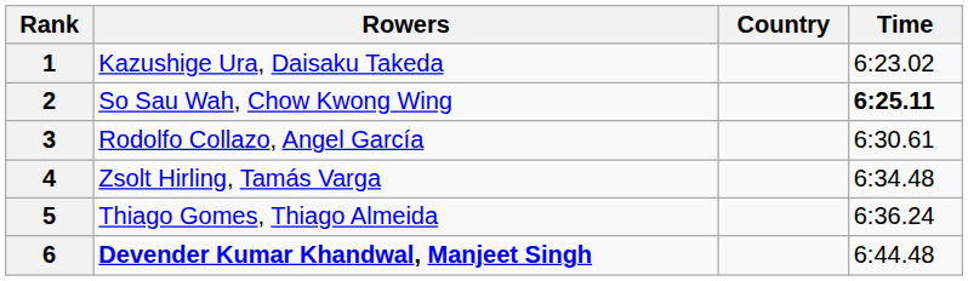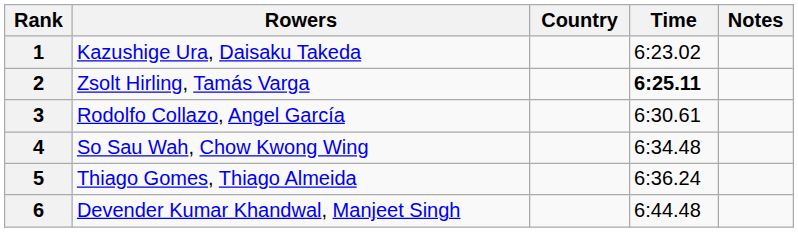 <table class="wikitable sortable" width=50%>
 <tr>
 <th>Rank</th>
 <th>Rowers</th>
 <th>Country</th>
 <th>Time</th>
+<th>Notes</th>
 </tr>
 <tr>
 <th>1</th>
 <td><a href='#'>Kazushige Ura</a>, <a href='#'>Daisaku Takeda</a></td>
 <td></td>
 <td>6:23.02</td>
+<td></td>
 </tr>
 <tr>
 <th>2</th>
-<td><a href='#'>So Sau Wah</a>, <a href='#'>Chow Kwong Wing</a></td>
+<td><a href='#'>Zsolt Hirling</a>, <a href='#'>Tamás Varga</a></td>
 <td></td>
 <td><strong>6:25.11</strong></td>
+<td></td>
 </tr>
 <tr>
 <th>3</th>
 <td><a href='#'>Rodolfo Collazo</a>, <a href='#'>Angel García</a></td>
 <td></td>
 <td>6:30.61</td>
+<td></td>
 </tr>
 <tr>
 <th>4</th>
-<td><a href='#'>Zsolt Hirling</a>, <a href='#'>Tamás Varga</a></td>
+<td><a href='#'>So Sau Wah</a>, <a href='#'>Chow Kwong Wing</a></td>
 <td></td>
 <td>6:34.48</td>
+<td></td>
 </tr>
 <tr>
 <th>5</th>
 <td><a href='#'>Thiago Gomes</a>, <a href='#'>Thiago Almeida</a></td>
 <td></td>
 <td>6:36.24</td>
+<td></td>
 </tr>
 <tr>
 <th>6</th>
-<td><strong><a href='#'>Devender Kumar Khandwal</a>, <a href='#'>Manjeet Singh</a></strong></td>
+<td><a href='#'>Devender Kumar Khandwal</a>, <a href='#'>Manjeet Singh</a></td>
 <td></td>
 <td>6:44.48</td>
+<td></td>
 </tr>
 </table>
